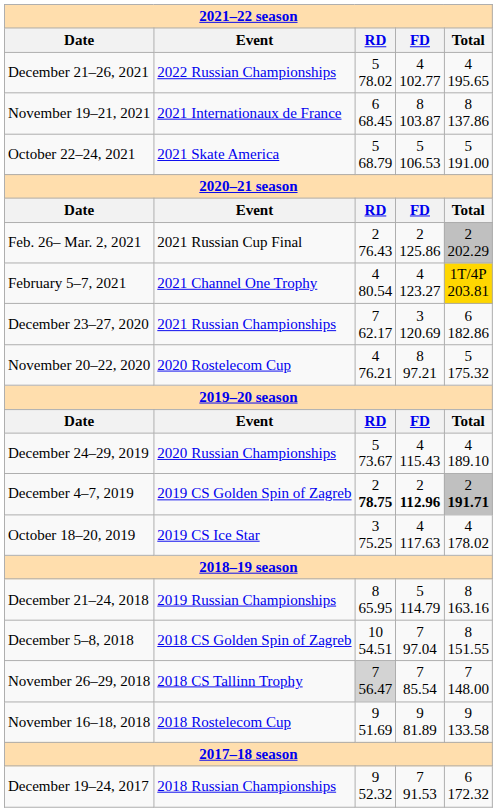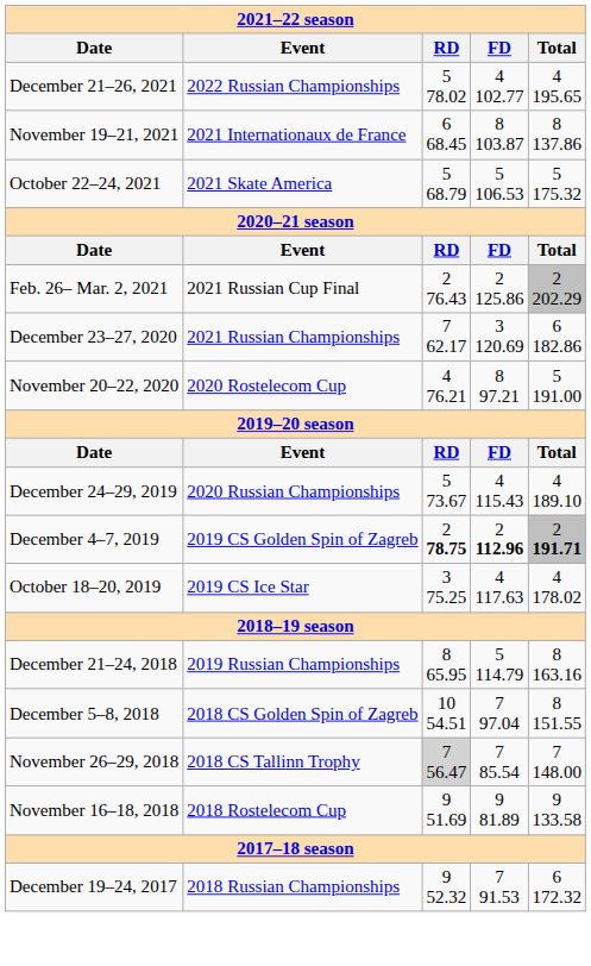 <table class="wikitable">
 <tr>
 <td style="background-color: #ffdead; " colspan=5 align=center><a href='#'><strong>2021–22 season</strong></a></td>
 </tr>
 <tr>
 <th>Date</th>
 <th>Event</th>
 <th><a href='#'>RD</a></th>
 <th><a href='#'>FD</a></th>
 <th>Total</th>
 </tr>
 <tr>
 <td>December 21–26, 2021</td>
 <td><a href='#'>2022 Russian Championships</a></td>
 <td align=center>5 <br> 78.02</td>
 <td align=center>4 <br> 102.77</td>
 <td align=center>4 <br> 195.65</td>
 </tr>
 <tr>
 <td>November 19–21, 2021</td>
 <td><a href='#'>2021 Internationaux de France</a></td>
 <td align=center>6 <br> 68.45</td>
 <td align=center>8 <br> 103.87</td>
 <td align=center>8 <br> 137.86</td>
 </tr>
 <tr>
 <td>October 22–24, 2021</td>
 <td><a href='#'>2021 Skate America</a></td>
 <td align=center>5 <br> 68.79</td>
 <td align=center>5 <br> 106.53</td>
-<td align=center>5 <br> 191.00</td>
+<td align=center>5 <br> 175.32</td>
 </tr>
 <tr>
 <td style="background-color: #ffdead;" colspan=5 align=center><a href='#'><strong>2020–21 season</strong></a></td>
 </tr>
 <tr>
 <th>Date</th>
 <th>Event</th>
 <th><a href='#'>RD</a></th>
 <th><a href='#'>FD</a></th>
 <th>Total</th>
 </tr>
 <tr>
 <td>Feb. 26– Mar. 2, 2021</td>
 <td>2021 Russian Cup Final</td>
 <td align=center>2 <br> 76.43</td>
 <td align=center>2 <br> 125.86</td>
 <td align=center bgcolor=silver>2 <br> 202.29</td>
 </tr>
 <tr>
-<td>February 5–7, 2021</td>
-<td><a href='#'>2021 Channel One Trophy</a></td>
-<td align=center>4 <br> 80.54</td>
-<td align=center>4 <br> 123.27</td>
-<td align=center bgcolor=gold>1T/4P <br> 203.81</td>
-</tr>
-<tr>
 <td>December 23–27, 2020</td>
 <td><a href='#'>2021 Russian Championships</a></td>
 <td align=center>7 <br> 62.17</td>
 <td align=center>3<br>120.69</td>
 <td align=center>6<br>182.86</td>
 </tr>
 <tr>
 <td>November 20–22, 2020</td>
 <td><a href='#'>2020 Rostelecom Cup</a></td>
 <td align=center>4 <br> 76.21</td>
 <td align=center>8 <br> 97.21</td>
-<td align=center>5 <br> 175.32</td>
+<td align=center>5 <br> 191.00</td>
 </tr>
 <tr>
 <th style="background-color: #ffdead; " colspan=5 align=center><a href='#'>2019–20 season</a></th>
 </tr>
 <tr>
 <th>Date</th>
 <th>Event</th>
 <th><a href='#'>RD</a></th>
 <th><a href='#'>FD</a></th>
 <th>Total</th>
 </tr>
 <tr>
 <td>December 24–29, 2019</td>
 <td><a href='#'>2020 Russian Championships</a></td>
 <td align=center>5 <br> 73.67</td>
 <td align=center>4 <br> 115.43</td>
 <td align=center>4 <br> 189.10</td>
 </tr>
 <tr>
 <td>December 4–7, 2019</td>
 <td><a href='#'>2019 CS Golden Spin of Zagreb</a></td>
 <td align=center>2 <br> <strong>78.75</strong></td>
 <td align=center>2 <br> <strong>112.96</strong></td>
 <td align=center bgcolor=silver>2 <br> <strong>191.71</strong></td>
 </tr>
 <tr>
 <td>October 18–20, 2019</td>
 <td><a href='#'>2019 CS Ice Star</a></td>
 <td align=center>3 <br> 75.25</td>
 <td align=center>4 <br> 117.63</td>
 <td align=center>4 <br> 178.02</td>
 </tr>
 <tr>
 <th style="background-color: #ffdead; " colspan=5 align=center><a href='#'>2018–19 season</a></th>
 </tr>
 <tr>
 <td>December 21–24, 2018</td>
 <td><a href='#'>2019 Russian Championships</a></td>
 <td align=center>8 <br> 65.95</td>
 <td align=center>5 <br> 114.79</td>
 <td align=center>8 <br> 163.16</td>
 </tr>
 <tr>
 <td>December 5–8, 2018</td>
 <td><a href='#'>2018 CS Golden Spin of Zagreb</a></td>
 <td align=center>10 <br> 54.51</td>
 <td align=center>7 <br> 97.04</td>
 <td align=center>8 <br> 151.55</td>
 </tr>
 <tr>
 <td>November 26–29, 2018</td>
 <td><a href='#'>2018 CS Tallinn Trophy</a></td>
 <td align=center style="background: lightgrey;">7 <br> 56.47</td>
 <td align=center>7 <br> 85.54</td>
 <td align=center>7 <br> 148.00</td>
 </tr>
 <tr>
 <td>November 16–18, 2018</td>
 <td><a href='#'>2018 Rostelecom Cup</a></td>
 <td align=center>9 <br> 51.69</td>
 <td align=center>9 <br> 81.89</td>
 <td align=center>9 <br> 133.58</td>
 </tr>
 <tr>
 <th style="background-color: #ffdead; " colspan=5 align=center><a href='#'>2017–18 season</a></th>
 </tr>
 <tr>
 <td>December 19–24, 2017</td>
 <td><a href='#'>2018 Russian Championships</a></td>
 <td align=center>9 <br> 52.32</td>
 <td align=center>7 <br> 91.53</td>
 <td align=center>6 <br> 172.32</td>
 </tr>
 </table>
